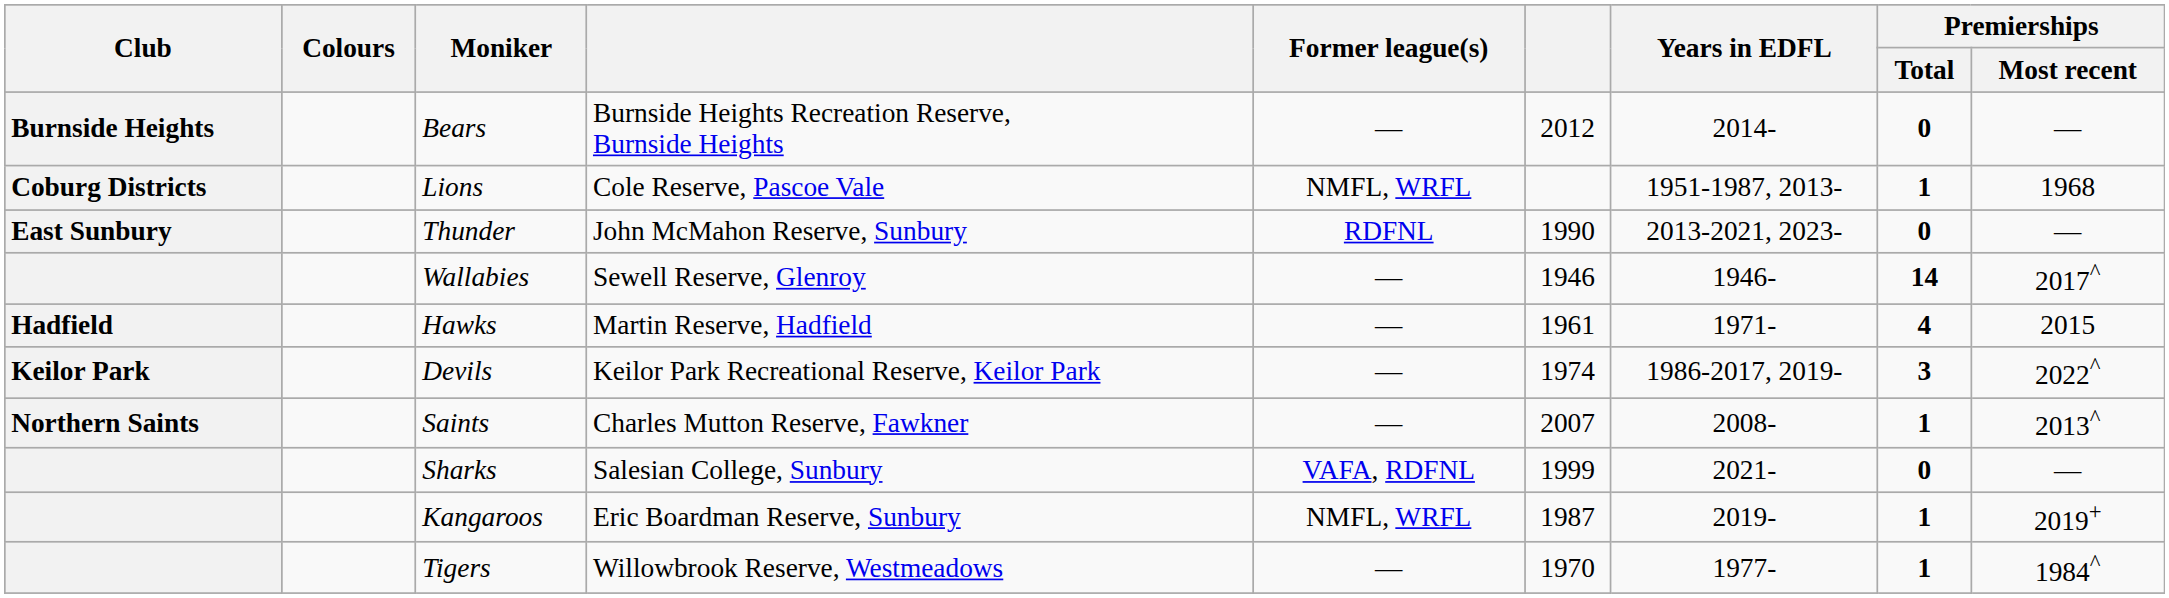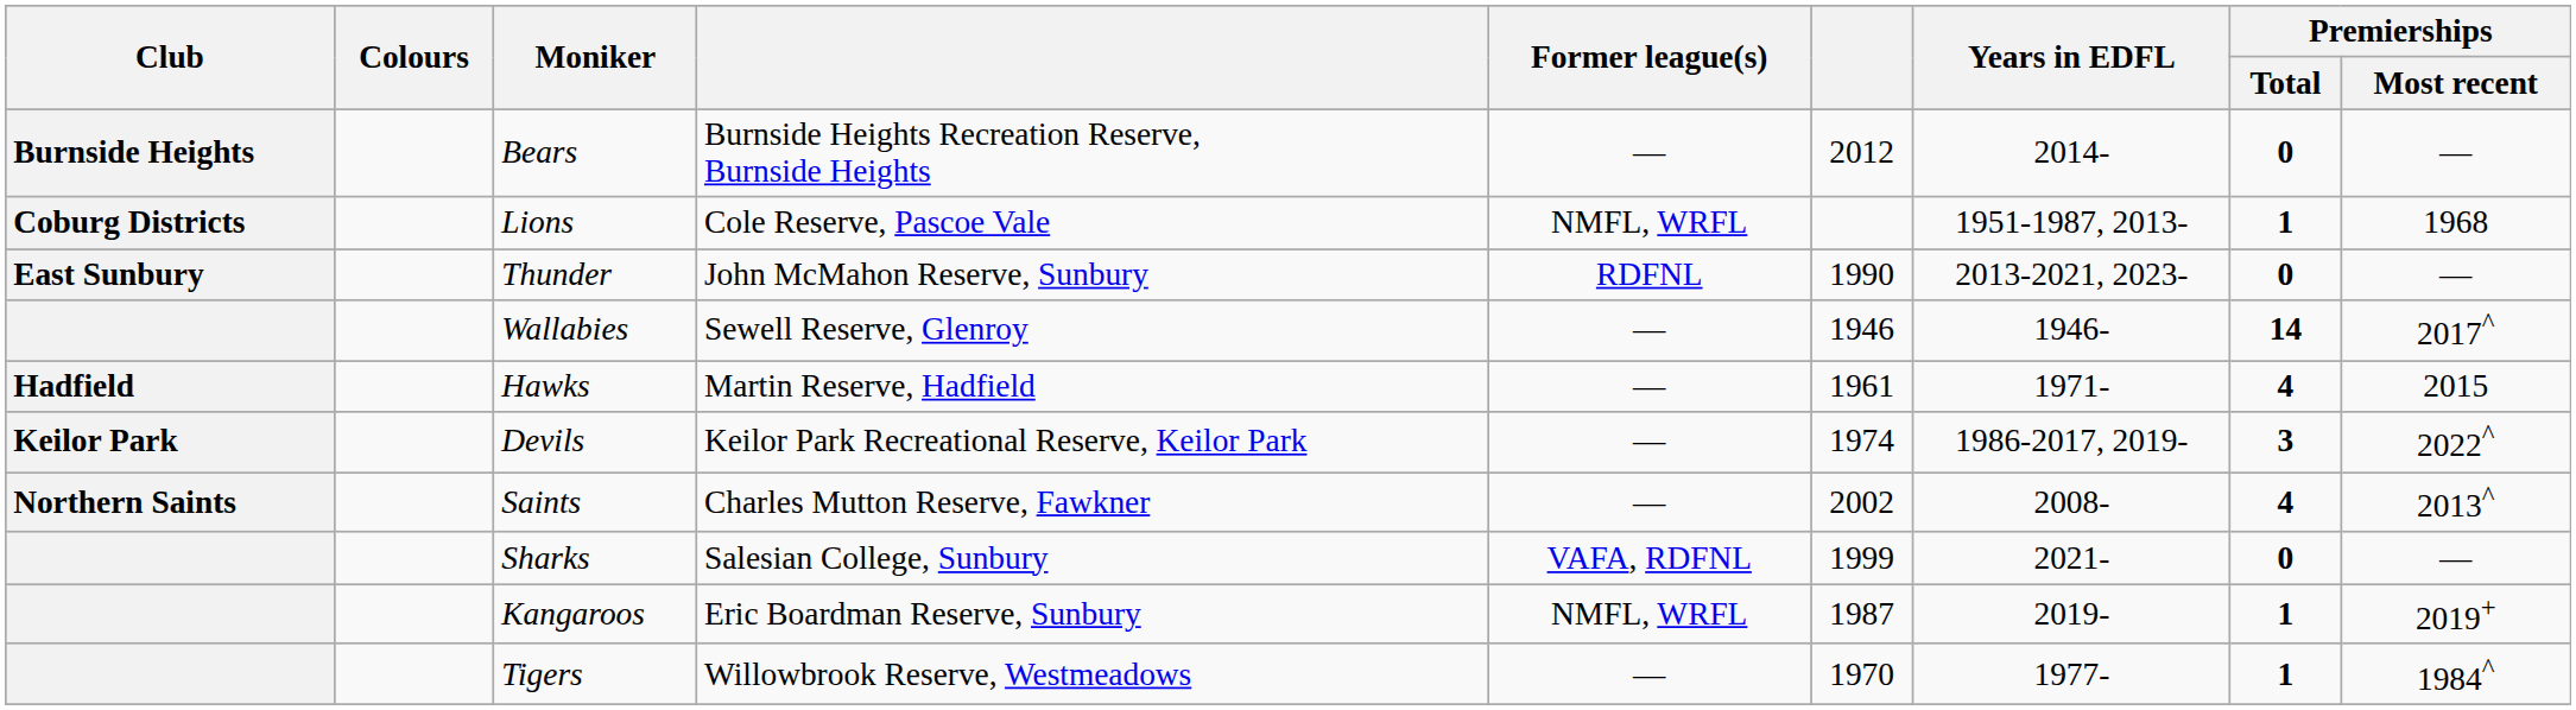 <table class="wikitable sortable" style="text-align:center; width:100%">
 <tr>
 <th rowspan="2">Club</th>
 <th rowspan="2" class="unsortable">Colours</th>
 <th rowspan="2">Moniker</th>
 <th rowspan="2"></th>
 <th rowspan="2">Former league(s)</th>
 <th rowspan="2"></th>
 <th rowspan="2">Years in EDFL</th>
 <th colspan="2">Premierships</th>
 </tr>
 <tr>
 <th data-sort-type="number">Total</th>
 <th>Most recent</th>
 </tr>
 <tr>
 <th style="text-align:left">Burnside Heights</th>
 <td></td>
 <td style="text-align:left"><em>Bears</em></td>
 <td style="text-align:left">Burnside Heights Recreation Reserve,<br><a href='#'>Burnside Heights</a></td>
 <td>—</td>
 <td>2012</td>
 <td>2014-</td>
 <td><strong>0</strong></td>
 <td>—</td>
 </tr>
 <tr>
 <th style="text-align:left">Coburg Districts</th>
 <td></td>
 <td style="text-align:left"><em>Lions</em></td>
 <td style="text-align:left">Cole Reserve, <a href='#'>Pascoe Vale</a></td>
 <td>NMFL, <a href='#'>WRFL</a></td>
 <td></td>
 <td>1951-1987, 2013-</td>
 <td><strong>1</strong></td>
 <td>1968</td>
 </tr>
 <tr>
 <th style="text-align:left">East Sunbury</th>
 <td></td>
 <td style="text-align:left"><em>Thunder</em></td>
 <td style="text-align:left">John McMahon Reserve, <a href='#'>Sunbury</a></td>
 <td><a href='#'>RDFNL</a></td>
 <td>1990</td>
 <td>2013-2021, 2023-</td>
 <td><strong>0</strong></td>
 <td>—</td>
 </tr>
 <tr>
 <th style="text-align:left"></th>
 <td></td>
 <td style="text-align:left"><em>Wallabies</em></td>
 <td style="text-align:left">Sewell Reserve, <a href='#'>Glenroy</a></td>
 <td>—</td>
 <td>1946</td>
 <td>1946-</td>
 <td><strong>14</strong></td>
 <td>2017<sup>^</sup></td>
 </tr>
 <tr>
 <th style="text-align:left">Hadfield</th>
 <td></td>
 <td style="text-align:left"><em>Hawks</em></td>
 <td style="text-align:left">Martin Reserve, <a href='#'>Hadfield</a></td>
 <td>—</td>
 <td>1961</td>
 <td>1971-</td>
 <td><strong>4</strong></td>
 <td>2015</td>
 </tr>
 <tr>
 <th style="text-align:left">Keilor Park</th>
 <td></td>
 <td style="text-align:left"><em>Devils</em></td>
 <td style="text-align:left">Keilor Park Recreational Reserve, <a href='#'>Keilor Park</a></td>
 <td>—</td>
 <td>1974</td>
 <td>1986-2017, 2019-</td>
 <td><strong>3</strong></td>
 <td>2022<sup>^</sup></td>
 </tr>
 <tr>
 <th style="text-align:left">Northern Saints</th>
 <td></td>
 <td style="text-align:left"><em>Saints</em></td>
 <td style="text-align:left">Charles Mutton Reserve, <a href='#'>Fawkner</a></td>
 <td>—</td>
-<td>2007</td>
+<td>2002</td>
 <td>2008-</td>
-<td><strong>1</strong></td>
+<td><strong>4</strong></td>
 <td>2013<sup>^</sup></td>
 </tr>
 <tr>
 <th style="text-align:left"></th>
 <td></td>
 <td style="text-align:left"><em>Sharks</em></td>
 <td style="text-align:left">Salesian College, <a href='#'>Sunbury</a></td>
 <td><a href='#'>VAFA</a>, <a href='#'>RDFNL</a></td>
 <td>1999</td>
 <td>2021-</td>
 <td><strong>0</strong></td>
 <td>—</td>
 </tr>
 <tr>
 <th style="text-align:left"></th>
 <td></td>
 <td style="text-align:left"><em>Kangaroos</em></td>
 <td style="text-align:left">Eric Boardman Reserve, <a href='#'>Sunbury</a></td>
 <td>NMFL, <a href='#'>WRFL</a></td>
 <td>1987</td>
 <td>2019-</td>
 <td><strong>1</strong></td>
 <td>2019<sup>+</sup></td>
 </tr>
 <tr>
 <th style="text-align:left"></th>
 <td></td>
 <td style="text-align:left"><em>Tigers</em></td>
 <td style="text-align:left">Willowbrook Reserve, <a href='#'>Westmeadows</a></td>
 <td>—</td>
 <td>1970</td>
 <td>1977-</td>
 <td><strong>1</strong></td>
 <td>1984<sup>^</sup></td>
 </tr>
 </table>
